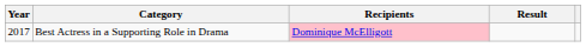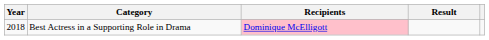 <table class="wikitable plainrowheaders" style="font-size: 90%" width=85%>
 <tr>
 <th scope="col" style="width:2%;">Year</th>
 <th scope="col" style="width:45%;">Category</th>
 <th scope="col" style="width:35%;">Recipients</th>
 <th scope="col" style="width:15%;">Result</th>
 <th scope="col" class="unsortable" style="width:1%;"></th>
 </tr>
 <tr>
-<td style="text-align:center;">2017</td>
+<td style="text-align:center;">2018</td>
 <td>Best Actress in a Supporting Role in Drama</td>
 <td style="background: pink;"><a href='#'>Dominique McElligott</a></td>
 <td></td>
 <td style="text-align:center;"></td>
 </tr>
 </table>
